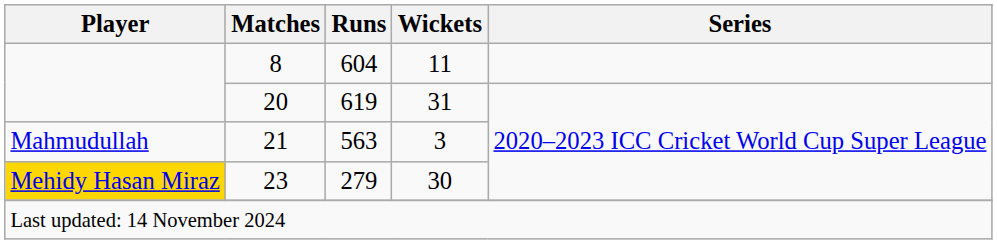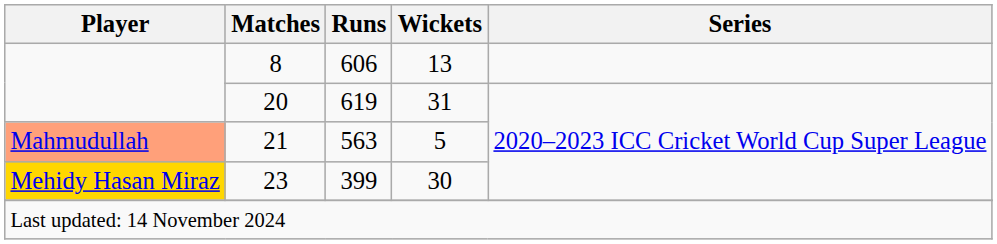 <table class="wikitable plainrowheaders sortable">
 <tr>
 <th scope=col>Player</th>
 <th scope=col>Matches</th>
 <th scope=col>Runs</th>
 <th scope=col>Wickets</th>
 <th scope=col>Series</th>
 </tr>
 <tr>
 <td rowspan="2"></td>
 <td align=center>8</td>
-<td align=center>604</td>
-<td align=center>11</td>
+<td align=center>606</td>
+<td align=center>13</td>
 <td></td>
 </tr>
 <tr>
 <td align="center">20</td>
 <td align="center">619</td>
 <td align="center">31</td>
 <td rowspan="3"><a href='#'>2020–2023 ICC Cricket World Cup Super League</a></td>
 </tr>
 <tr>
-<td><a href='#'>Mahmudullah</a></td>
+<td style="background: lightsalmon;"><a href='#'>Mahmudullah</a></td>
 <td align="center">21</td>
 <td align="center">563</td>
-<td align="center">3</td>
+<td align="center">5</td>
 </tr>
 <tr>
 <td style="background: gold;"><a href='#'>Mehidy Hasan Miraz</a></td>
 <td align="center">23</td>
-<td align="center">279</td>
+<td align="center">399</td>
 <td align="center">30</td>
 </tr>
 <tr>
 </tr>
 <tr class=sortbottom>
 <td colspan=5><small>Last updated: 14 November 2024</small></td>
 </tr>
 </table>
